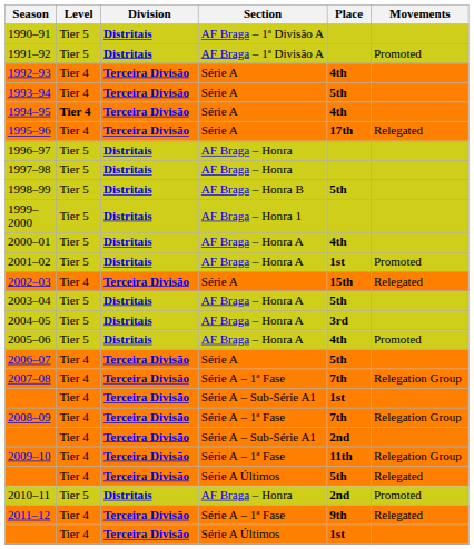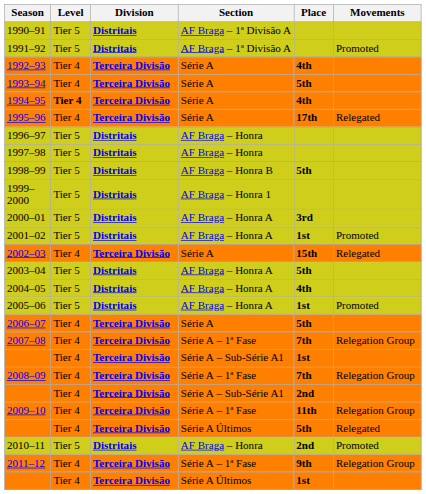 <table class="wikitable" style="text-align: left;">
 <tr>
 <th style="width: 60px;"><strong>Season</strong></th>
 <th style="width: 50px;"><strong>Level</strong></th>
 <th style="width: 120px;"><strong>Division</strong></th>
 <th style="width: 160px;"><strong>Section</strong></th>
 <th style="width: 50px;"><strong>Place</strong></th>
 <th style="width: 120px;"><strong>Movements</strong></th>
 </tr>
 <tr>
 <td style="background:#CECE1B;">1990–91</td>
 <td style="background:#CECE1B;">Tier 5</td>
 <td style="background:#CECE1B;"><strong><a href='#'>Distritais</a></strong></td>
 <td style="background:#CECE1B;"><a href='#'>AF Braga</a> – 1ª Divisão A</td>
 <td style="background:#CECE1B;"></td>
 <td style="background:#CECE1B;"></td>
 </tr>
 <tr>
 <td style="background:#CECE1B;">1991–92</td>
 <td style="background:#CECE1B;">Tier 5</td>
 <td style="background:#CECE1B;"><strong><a href='#'>Distritais</a></strong></td>
 <td style="background:#CECE1B;"><a href='#'>AF Braga</a> – 1ª Divisão A</td>
 <td style="background:#CECE1B;"></td>
 <td style="background:#CECE1B;">Promoted</td>
 </tr>
 <tr>
 <td style="background:#FF7F00;"><a href='#'>1992–93</a></td>
 <td style="background:#FF7F00;">Tier 4</td>
 <td style="background:#FF7F00;"><strong><a href='#'>Terceira Divisão</a></strong></td>
 <td style="background:#FF7F00;">Série A</td>
 <td style="background:#FF7F00;"><strong>4th</strong></td>
 <td style="background:#FF7F00;"></td>
 </tr>
 <tr>
 <td style="background:#FF7F00;"><a href='#'>1993–94</a></td>
 <td style="background:#FF7F00;">Tier 4</td>
 <td style="background:#FF7F00;"><strong><a href='#'>Terceira Divisão</a></strong></td>
 <td style="background:#FF7F00;">Série A</td>
 <td style="background:#FF7F00;"><strong>5th</strong></td>
 <td style="background:#FF7F00;"></td>
 </tr>
 <tr>
 <td style="background:#FF7F00;"><a href='#'>1994–95</a></td>
 <td style="background:#FF7F00;"><strong>Tier 4</strong></td>
 <td style="background:#FF7F00;"><strong><a href='#'>Terceira Divisão</a></strong></td>
 <td style="background:#FF7F00;">Série A</td>
 <td style="background:#FF7F00;"><strong>4th</strong></td>
 <td style="background:#FF7F00;"></td>
 </tr>
 <tr>
 <td style="background:#FF7F00;"><a href='#'>1995–96</a></td>
 <td style="background:#FF7F00;">Tier 4</td>
 <td style="background:#FF7F00;"><strong><a href='#'>Terceira Divisão</a></strong></td>
 <td style="background:#FF7F00;">Série A</td>
 <td style="background:#FF7F00;"><strong>17th</strong></td>
 <td style="background:#FF7F00;">Relegated</td>
 </tr>
 <tr>
 <td style="background:#CECE1B;">1996–97</td>
 <td style="background:#CECE1B;">Tier 5</td>
 <td style="background:#CECE1B;"><strong><a href='#'>Distritais</a></strong></td>
 <td style="background:#CECE1B;"><a href='#'>AF Braga</a> – Honra</td>
 <td style="background:#CECE1B;"></td>
 <td style="background:#CECE1B;"></td>
 </tr>
 <tr>
 <td style="background:#CECE1B;">1997–98</td>
 <td style="background:#CECE1B;">Tier 5</td>
 <td style="background:#CECE1B;"><strong><a href='#'>Distritais</a></strong></td>
 <td style="background:#CECE1B;"><a href='#'>AF Braga</a> – Honra</td>
 <td style="background:#CECE1B;"></td>
 <td style="background:#CECE1B;"></td>
 </tr>
 <tr>
 <td style="background:#CECE1B;">1998–99</td>
 <td style="background:#CECE1B;">Tier 5</td>
 <td style="background:#CECE1B;"><strong><a href='#'>Distritais</a></strong></td>
 <td style="background:#CECE1B;"><a href='#'>AF Braga</a> – Honra B</td>
 <td style="background:#CECE1B;"><strong>5th</strong></td>
 <td style="background:#CECE1B;"></td>
 </tr>
 <tr>
 <td style="background:#CECE1B;">1999–2000</td>
 <td style="background:#CECE1B;">Tier 5</td>
 <td style="background:#CECE1B;"><strong><a href='#'>Distritais</a></strong></td>
 <td style="background:#CECE1B;"><a href='#'>AF Braga</a> – Honra 1</td>
 <td style="background:#CECE1B;"></td>
 <td style="background:#CECE1B;"></td>
 </tr>
 <tr>
 <td style="background:#CECE1B;">2000–01</td>
 <td style="background:#CECE1B;">Tier 5</td>
 <td style="background:#CECE1B;"><strong><a href='#'>Distritais</a></strong></td>
 <td style="background:#CECE1B;"><a href='#'>AF Braga</a> – Honra A</td>
-<td style="background:#CECE1B;"><strong>4th</strong></td>
+<td style="background:#CECE1B;"><strong>3rd</strong></td>
 <td style="background:#CECE1B;"></td>
 </tr>
 <tr>
 <td style="background:#CECE1B;">2001–02</td>
 <td style="background:#CECE1B;">Tier 5</td>
 <td style="background:#CECE1B;"><strong><a href='#'>Distritais</a></strong></td>
 <td style="background:#CECE1B;"><a href='#'>AF Braga</a> – Honra A</td>
 <td style="background:#CECE1B;"><strong>1st</strong></td>
 <td style="background:#CECE1B;">Promoted</td>
 </tr>
 <tr>
 <td style="background:#FF7F00;"><a href='#'>2002–03</a></td>
 <td style="background:#FF7F00;">Tier 4</td>
 <td style="background:#FF7F00;"><strong><a href='#'>Terceira Divisão</a></strong></td>
 <td style="background:#FF7F00;">Série A</td>
 <td style="background:#FF7F00;"><strong>15th</strong></td>
 <td style="background:#FF7F00;">Relegated</td>
 </tr>
 <tr>
 <td style="background:#CECE1B;">2003–04</td>
 <td style="background:#CECE1B;">Tier 5</td>
 <td style="background:#CECE1B;"><strong><a href='#'>Distritais</a></strong></td>
 <td style="background:#CECE1B;"><a href='#'>AF Braga</a> – Honra A</td>
 <td style="background:#CECE1B;"><strong>5th</strong></td>
 <td style="background:#CECE1B;"></td>
 </tr>
 <tr>
 <td style="background:#CECE1B;">2004–05</td>
 <td style="background:#CECE1B;">Tier 5</td>
 <td style="background:#CECE1B;"><strong><a href='#'>Distritais</a></strong></td>
 <td style="background:#CECE1B;"><a href='#'>AF Braga</a> – Honra A</td>
-<td style="background:#CECE1B;"><strong>3rd</strong></td>
+<td style="background:#CECE1B;"><strong>4th</strong></td>
 <td style="background:#CECE1B;"></td>
 </tr>
 <tr>
 <td style="background:#CECE1B;">2005–06</td>
 <td style="background:#CECE1B;">Tier 5</td>
 <td style="background:#CECE1B;"><strong><a href='#'>Distritais</a></strong></td>
 <td style="background:#CECE1B;"><a href='#'>AF Braga</a> – Honra A</td>
-<td style="background:#CECE1B;"><strong>4th</strong></td>
+<td style="background:#CECE1B;"><strong>1st</strong></td>
 <td style="background:#CECE1B;">Promoted</td>
 </tr>
 <tr>
 <td style="background:#FF7F00;"><a href='#'>2006–07</a></td>
 <td style="background:#FF7F00;">Tier 4</td>
 <td style="background:#FF7F00;"><strong><a href='#'>Terceira Divisão</a></strong></td>
 <td style="background:#FF7F00;">Série A</td>
 <td style="background:#FF7F00;"><strong>5th</strong></td>
 <td style="background:#FF7F00;"></td>
 </tr>
 <tr>
 <td style="background:#FF7F00;"><a href='#'>2007–08</a></td>
 <td style="background:#FF7F00;">Tier 4</td>
 <td style="background:#FF7F00;"><strong><a href='#'>Terceira Divisão</a></strong></td>
 <td style="background:#FF7F00;">Série A – 1ª Fase</td>
 <td style="background:#FF7F00;"><strong>7th</strong></td>
 <td style="background:#FF7F00;">Relegation Group</td>
 </tr>
 <tr>
 <td style="background:#FF7F00;"></td>
 <td style="background:#FF7F00;">Tier 4</td>
 <td style="background:#FF7F00;"><strong><a href='#'>Terceira Divisão</a></strong></td>
 <td style="background:#FF7F00;">Série A – Sub-Série A1</td>
 <td style="background:#FF7F00;"><strong>1st</strong></td>
 <td style="background:#FF7F00;"></td>
 </tr>
 <tr>
 <td style="background:#FF7F00;"><a href='#'>2008–09</a></td>
 <td style="background:#FF7F00;">Tier 4</td>
 <td style="background:#FF7F00;"><strong><a href='#'>Terceira Divisão</a></strong></td>
 <td style="background:#FF7F00;">Série A – 1ª Fase</td>
 <td style="background:#FF7F00;"><strong>7th</strong></td>
 <td style="background:#FF7F00;">Relegation Group</td>
 </tr>
 <tr>
 <td style="background:#FF7F00;"></td>
 <td style="background:#FF7F00;">Tier 4</td>
 <td style="background:#FF7F00;"><strong><a href='#'>Terceira Divisão</a></strong></td>
 <td style="background:#FF7F00;">Série A – Sub-Série A1</td>
 <td style="background:#FF7F00;"><strong>2nd</strong></td>
 <td style="background:#FF7F00;"></td>
 </tr>
 <tr>
 <td style="background:#FF7F00;"><a href='#'>2009–10</a></td>
 <td style="background:#FF7F00;">Tier 4</td>
 <td style="background:#FF7F00;"><strong><a href='#'>Terceira Divisão</a></strong></td>
 <td style="background:#FF7F00;">Série A – 1ª Fase</td>
 <td style="background:#FF7F00;"><strong>11th</strong></td>
 <td style="background:#FF7F00;">Relegation Group</td>
 </tr>
 <tr>
 <td style="background:#FF7F00;"></td>
 <td style="background:#FF7F00;">Tier 4</td>
 <td style="background:#FF7F00;"><strong><a href='#'>Terceira Divisão</a></strong></td>
 <td style="background:#FF7F00;">Série A Últimos</td>
 <td style="background:#FF7F00;"><strong>5th</strong></td>
 <td style="background:#FF7F00;">Relegated</td>
 </tr>
 <tr>
 <td style="background:#CECE1B;">2010–11</td>
 <td style="background:#CECE1B;">Tier 5</td>
 <td style="background:#CECE1B;"><strong><a href='#'>Distritais</a></strong></td>
 <td style="background:#CECE1B;"><a href='#'>AF Braga</a> – Honra</td>
 <td style="background:#CECE1B;"><strong>2nd</strong></td>
 <td style="background:#CECE1B;">Promoted</td>
 </tr>
 <tr>
 <td style="background:#FF7F00;"><a href='#'>2011–12</a></td>
 <td style="background:#FF7F00;">Tier 4</td>
 <td style="background:#FF7F00;"><strong><a href='#'>Terceira Divisão</a></strong></td>
 <td style="background:#FF7F00;">Série A – 1ª Fase</td>
 <td style="background:#FF7F00;"><strong>9th</strong></td>
-<td style="background:#FF7F00;">Relegated</td>
+<td style="background:#FF7F00;">Relegation Group</td>
 </tr>
 <tr>
 <td style="background:#FF7F00;"></td>
 <td style="background:#FF7F00;">Tier 4</td>
 <td style="background:#FF7F00;"><strong><a href='#'>Terceira Divisão</a></strong></td>
 <td style="background:#FF7F00;">Série A Últimos</td>
 <td style="background:#FF7F00;"><strong>1st</strong></td>
 <td style="background:#FF7F00;"></td>
 </tr>
 <tr>
 </tr>
 </table>
